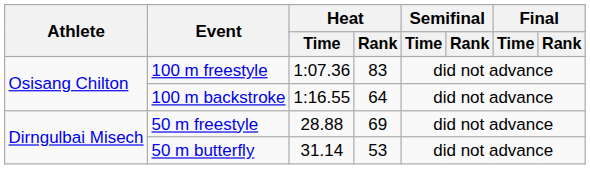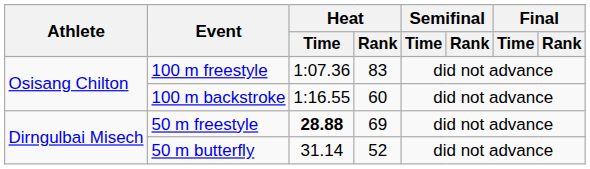 <table class="wikitable" style="text-align:center; font-size:90%">
 <tr>
 <th rowspan="2">Athlete</th>
 <th rowspan="2">Event</th>
 <th colspan="2">Heat</th>
 <th colspan="2">Semifinal</th>
 <th colspan="2">Final</th>
 </tr>
 <tr style="font-size:95%">
 <th>Time</th>
 <th>Rank</th>
 <th>Time</th>
 <th>Rank</th>
 <th>Time</th>
 <th>Rank</th>
 </tr>
 <tr>
 <td align=left rowspan=2><a href='#'>Osisang Chilton</a></td>
 <td align=left><a href='#'>100 m freestyle</a></td>
 <td>1:07.36</td>
 <td>83</td>
 <td colspan=4>did not advance</td>
 </tr>
 <tr>
 <td align=left><a href='#'>100 m backstroke</a></td>
 <td>1:16.55</td>
-<td>64</td>
+<td>60</td>
 <td colspan=4>did not advance</td>
 </tr>
 <tr>
 <td align=left rowspan=2><a href='#'>Dirngulbai Misech</a></td>
 <td align=left><a href='#'>50 m freestyle</a></td>
-<td>28.88</td>
+<td><strong>28.88</strong></td>
 <td>69</td>
 <td colspan=4>did not advance</td>
 </tr>
 <tr>
 <td align=left><a href='#'>50 m butterfly</a></td>
 <td>31.14</td>
-<td>53</td>
+<td>52</td>
 <td colspan=4>did not advance</td>
 </tr>
 </table>
